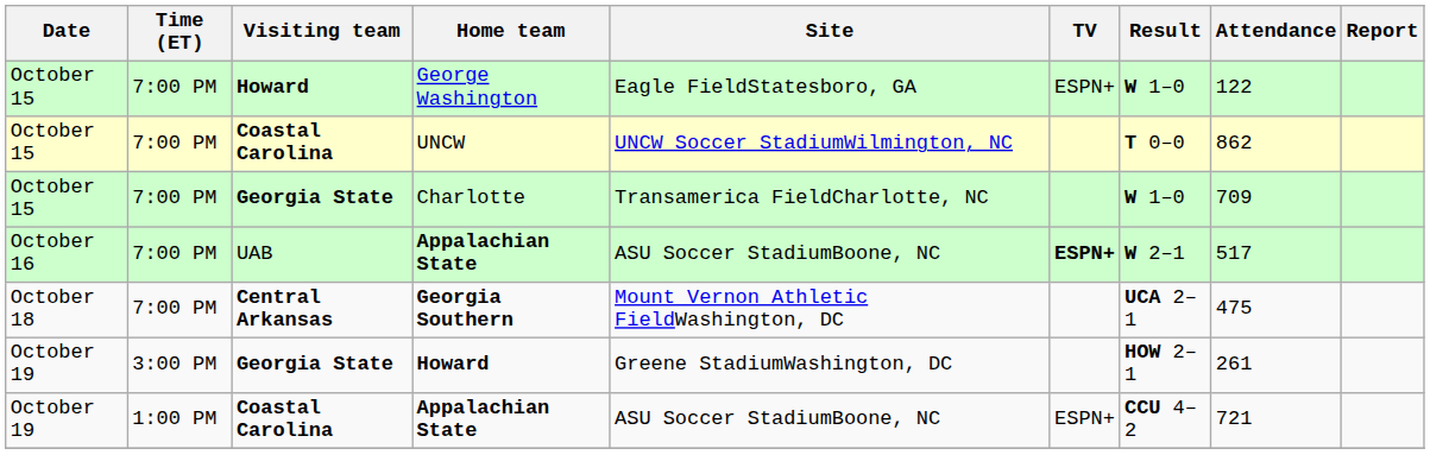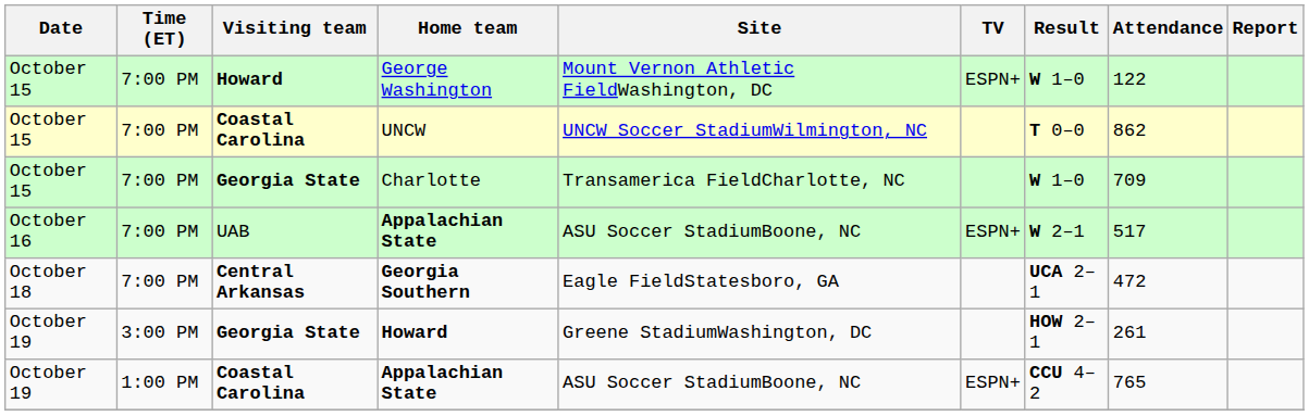 <table class="wikitable" style="font-size:95%;">
 <tr>
 <th>Date</th>
 <th>Time (ET)</th>
 <th>Visiting team</th>
 <th>Home team</th>
 <th>Site</th>
 <th>TV</th>
 <th>Result</th>
 <th>Attendance</th>
 <th>Report</th>
 </tr>
 <tr bgcolor="#cfc">
 <td>October 15</td>
 <td>7:00 PM</td>
 <td><strong>Howard</strong></td>
 <td><a href='#'>George Washington</a></td>
-<td>Eagle FieldStatesboro, GA</td>
+<td><a href='#'>Mount Vernon Athletic Field</a>Washington, DC</td>
 <td>ESPN+</td>
 <td><strong>W</strong> 1–0</td>
 <td>122</td>
 <td></td>
 </tr>
 <tr style="background:#ffc;">
 <td>October 15</td>
 <td>7:00 PM</td>
 <td><strong>Coastal Carolina</strong></td>
 <td>UNCW</td>
 <td><a href='#'>UNCW Soccer Stadium</a><a href='#'>Wilmington, NC</a></td>
 <td></td>
 <td><strong>T</strong> 0–0 </td>
 <td>862</td>
 <td></td>
 </tr>
 <tr bgcolor="#cfc">
 <td>October 15</td>
 <td>7:00 PM</td>
 <td><strong>Georgia State</strong></td>
 <td>Charlotte</td>
 <td>Transamerica FieldCharlotte, NC</td>
 <td></td>
 <td><strong>W</strong> 1–0</td>
 <td>709</td>
 <td></td>
 </tr>
 <tr bgcolor="#cfc">
 <td>October 16</td>
 <td>7:00 PM</td>
 <td>UAB</td>
 <td><strong>Appalachian State</strong></td>
 <td>ASU Soccer StadiumBoone, NC</td>
-<td><strong>ESPN+</strong></td>
+<td>ESPN+</td>
 <td><strong>W</strong> 2–1 </td>
 <td>517</td>
 <td></td>
 </tr>
 <tr>
 <td>October 18</td>
 <td>7:00 PM</td>
 <td><strong>Central Arkansas</strong></td>
 <td><strong>Georgia Southern</strong></td>
-<td><a href='#'>Mount Vernon Athletic Field</a>Washington, DC</td>
+<td>Eagle FieldStatesboro, GA</td>
 <td></td>
 <td><strong>UCA</strong> 2–1</td>
-<td>475</td>
+<td>472</td>
 <td></td>
 </tr>
 <tr>
 <td>October 19</td>
 <td>3:00 PM</td>
 <td><strong>Georgia State</strong></td>
 <td><strong>Howard</strong></td>
 <td>Greene StadiumWashington, DC</td>
 <td></td>
 <td><strong>HOW</strong> 2–1</td>
 <td>261</td>
 <td></td>
 </tr>
 <tr>
 <td>October 19</td>
 <td>1:00 PM</td>
 <td><strong>Coastal Carolina</strong></td>
 <td><strong>Appalachian State</strong></td>
 <td>ASU Soccer StadiumBoone, NC</td>
 <td>ESPN+</td>
 <td><strong>CCU</strong> 4–2</td>
-<td>721</td>
+<td>765</td>
 <td></td>
 </tr>
 <tr>
 </tr>
 </table>
